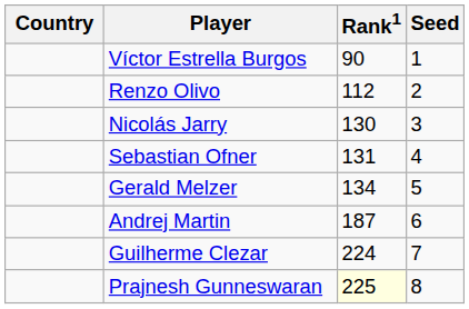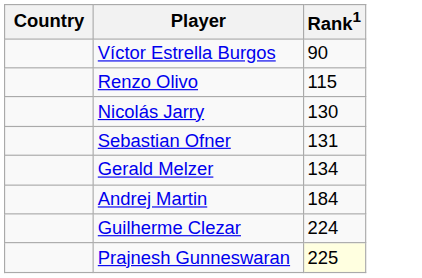 <table class="sortable wikitable">
 <tr>
 <th width="70">Country</th>
 <th width="175">Player</th>
 <th>Rank<sup>1</sup></th>
-<th>Seed</th>
 </tr>
 <tr>
 <td></td>
 <td><a href='#'>Víctor Estrella Burgos</a></td>
 <td>90</td>
-<td>1</td>
 </tr>
 <tr>
 <td></td>
 <td><a href='#'>Renzo Olivo</a></td>
-<td>112</td>
-<td>2</td>
+<td>115</td>
 </tr>
 <tr>
 <td></td>
 <td><a href='#'>Nicolás Jarry</a></td>
 <td>130</td>
-<td>3</td>
 </tr>
 <tr>
 <td></td>
 <td><a href='#'>Sebastian Ofner</a></td>
 <td>131</td>
-<td>4</td>
 </tr>
 <tr>
 <td></td>
 <td><a href='#'>Gerald Melzer</a></td>
 <td>134</td>
-<td>5</td>
 </tr>
 <tr>
 <td></td>
 <td><a href='#'>Andrej Martin</a></td>
-<td>187</td>
-<td>6</td>
+<td>184</td>
 </tr>
 <tr>
 <td></td>
 <td><a href='#'>Guilherme Clezar</a></td>
 <td>224</td>
-<td>7</td>
 </tr>
 <tr>
 <td></td>
 <td><a href='#'>Prajnesh Gunneswaran</a></td>
 <td style="background: lightyellow;">225</td>
-<td>8</td>
 </tr>
 </table>
